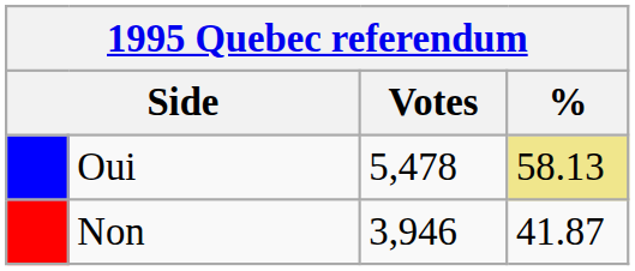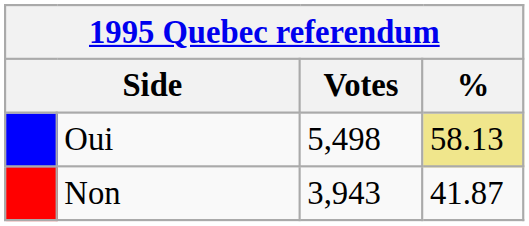 <table class="wikitable" style="font-size: 95%; clear:both">
 <tr style="background-color:#E9E9E9">
 <th colspan=4><a href='#'>1995 Quebec referendum</a></th>
 </tr>
 <tr style="background-color:#E9E9E9">
 <th colspan=2 style="width: 130px">Side</th>
 <th style="width: 50px">Votes</th>
 <th style="width: 40px">%</th>
 </tr>
 <tr>
 <td bgcolor="blue"></td>
 <td>Oui</td>
-<td>5,478</td>
+<td>5,498</td>
 <td style="background: khaki;">58.13</td>
 </tr>
 <tr>
 <td bgcolor="red"></td>
 <td>Non</td>
-<td>3,946</td>
+<td>3,943</td>
 <td>41.87</td>
 </tr>
 </table>
